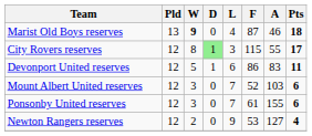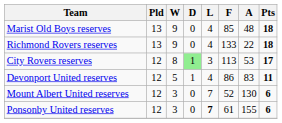 <table class="wikitable" style="text-align:center;">
 <tr>
 <th width=215>Team</th>
 <th width=20 abbr="Played">Pld</th>
 <th width=20 abbr="Won">W</th>
 <th width=20 abbr="Drawn">D</th>
 <th width=20 abbr="Lost">L</th>
 <th width=20 abbr="For">F</th>
 <th width=20 abbr="Against">A</th>
 <th width=20 abbr="Points">Pts</th>
 </tr>
 <tr>
 <td style="text-align:left;"><a href='#'>Marist Old Boys reserves</a></td>
 <td>13</td>
-<td><strong>9</strong></td>
+<td>9</td>
 <td>0</td>
 <td>4</td>
-<td>87</td>
-<td>46</td>
+<td>85</td>
+<td>48</td>
+<td><strong>18</strong></td>
+</tr>
+<tr>
+<td style="text-align:left;"><a href='#'>Richmond Rovers reserves</a></td>
+<td>13</td>
+<td>9</td>
+<td>0</td>
+<td>4</td>
+<td>133</td>
+<td>22</td>
 <td><strong>18</strong></td>
 </tr>
 <tr>
 <td style="text-align:left;"><a href='#'>City Rovers reserves</a></td>
 <td>12</td>
 <td>8</td>
 <td style="background: lightgreen;">1</td>
 <td>3</td>
-<td>115</td>
-<td>55</td>
+<td>113</td>
+<td>53</td>
 <td><strong>17</strong></td>
 </tr>
 <tr>
 <td style="text-align:left;"><a href='#'>Devonport United reserves</a></td>
 <td>12</td>
 <td>5</td>
 <td>1</td>
-<td>6</td>
+<td>4</td>
 <td>86</td>
 <td>83</td>
 <td><strong>11</strong></td>
 </tr>
 <tr>
 <td style="text-align:left;"><a href='#'>Mount Albert United reserves</a></td>
 <td>12</td>
 <td>3</td>
 <td>0</td>
 <td>7</td>
 <td>52</td>
-<td>103</td>
+<td>130</td>
 <td><strong>6</strong></td>
 </tr>
 <tr>
 <td style="text-align:left;"><a href='#'>Ponsonby United reserves</a></td>
 <td>12</td>
 <td>3</td>
 <td>0</td>
-<td>7</td>
+<td><strong>7</strong></td>
 <td>61</td>
 <td>155</td>
 <td><strong>6</strong></td>
 </tr>
 <tr>
-<td style="text-align:left;"><a href='#'>Newton Rangers reserves</a></td>
-<td>12</td>
-<td>2</td>
-<td>0</td>
-<td>9</td>
-<td>53</td>
-<td>127</td>
-<td><strong>4</strong></td>
-</tr>
-<tr>
 </tr>
 </table>
